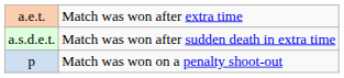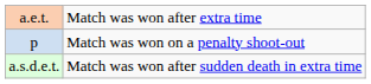 <table class="wikitable">
 <tr>
 <td width="40px" bgcolor="#fbceb1" align="center">a.e.t.</td>
 <td>Match was won after <a href='#'>extra time</a></td>
 </tr>
 <tr>
+<td width="40px" bgcolor="#cedff2" align="center">p</td>
+<td>Match was won on a <a href='#'>penalty shoot-out</a></td>
+</tr>
+<tr>
 <td width="40px" bgcolor="#ddffdd" align="center">a.s.d.e.t.</td>
 <td>Match was won after <a href='#'>sudden death in extra time</a></td>
 </tr>
-<tr>
-<td width="40px" bgcolor="#cedff2" align="center">p</td>
-<td>Match was won on a <a href='#'>penalty shoot-out</a></td>
-</tr>
 </table>
